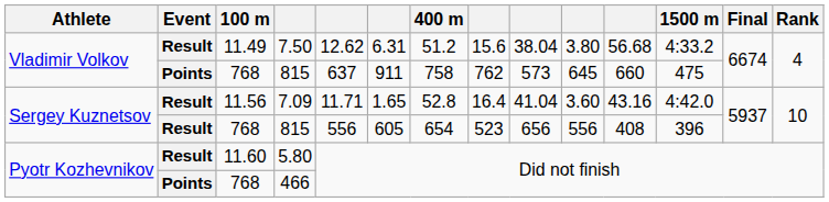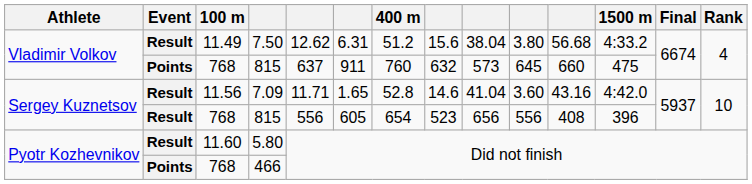 <table class="wikitable" style="font-size:90%">
 <tr>
 <th>Athlete</th>
 <th>Event</th>
 <th>100 m</th>
 <th></th>
 <th></th>
 <th></th>
 <th>400 m</th>
 <th></th>
 <th></th>
 <th></th>
 <th></th>
 <th>1500 m</th>
 <th>Final</th>
 <th>Rank</th>
 </tr>
 <tr align=center>
 <td rowspan=2 align=left><a href='#'>Vladimir Volkov</a></td>
 <th style="font-size:95%">Result</th>
 <td>11.49</td>
 <td>7.50</td>
 <td>12.62</td>
 <td>6.31</td>
 <td>51.2</td>
 <td>15.6</td>
 <td>38.04</td>
 <td>3.80</td>
 <td>56.68</td>
 <td>4:33.2</td>
 <td rowspan=2>6674</td>
 <td rowspan=2>4</td>
 </tr>
 <tr align=center>
 <th style="font-size:95%">Points</th>
 <td>768</td>
 <td>815</td>
 <td>637</td>
 <td>911</td>
-<td>758</td>
-<td>762</td>
+<td>760</td>
+<td>632</td>
 <td>573</td>
 <td>645</td>
 <td>660</td>
 <td>475</td>
 </tr>
 <tr align=center>
 <td rowspan=2 align=left><a href='#'>Sergey Kuznetsov</a></td>
 <th style="font-size:95%">Result</th>
 <td>11.56</td>
 <td>7.09</td>
 <td>11.71</td>
 <td>1.65</td>
 <td>52.8</td>
-<td>16.4</td>
+<td>14.6</td>
 <td>41.04</td>
 <td>3.60</td>
 <td>43.16</td>
 <td>4:42.0</td>
 <td rowspan=2>5937</td>
 <td rowspan=2>10</td>
 </tr>
 <tr align=center>
 <th style="font-size:95%">Result</th>
 <td>768</td>
 <td>815</td>
 <td>556</td>
 <td>605</td>
 <td>654</td>
 <td>523</td>
 <td>656</td>
 <td>556</td>
 <td>408</td>
 <td>396</td>
 </tr>
 <tr align=center>
 <td rowspan=2 align=left><a href='#'>Pyotr Kozhevnikov</a></td>
 <th style="font-size:95%">Result</th>
 <td>11.60</td>
 <td>5.80</td>
 <td rowspan=2 colspan=10>Did not finish</td>
 </tr>
 <tr align=center>
 <th style="font-size:95%">Points</th>
 <td>768</td>
 <td>466</td>
 </tr>
 </table>
